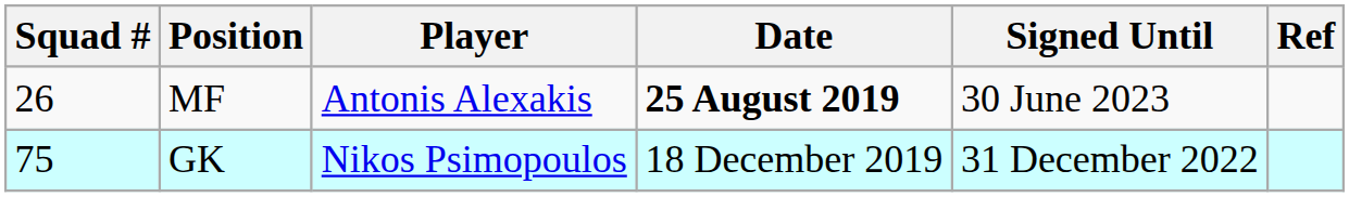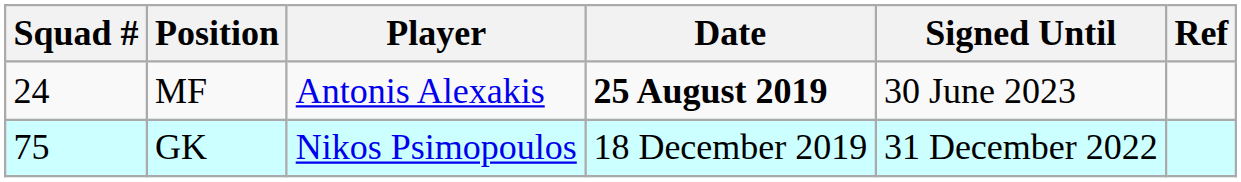 <table class="wikitable sortable">
 <tr>
 <th>Squad #</th>
 <th>Position</th>
 <th>Player</th>
 <th>Date</th>
 <th>Signed Until</th>
 <th>Ref</th>
 </tr>
 <tr>
-<td>26</td>
+<td>24</td>
 <td>MF</td>
 <td> <a href='#'>Antonis Alexakis</a></td>
 <td><strong>25 August 2019</strong></td>
 <td>30 June 2023</td>
 <td></td>
 </tr>
 <tr>
 <th style="background:#CCFFFF; text-align:left; font-weight: normal;">75</th>
 <th style="background:#CCFFFF; text-align:left; font-weight: normal;">GK</th>
 <th style="background:#CCFFFF; text-align:left; font-weight: normal;"> <a href='#'>Nikos Psimopoulos</a></th>
 <th style="background:#CCFFFF; text-align:left; font-weight: normal;">18 December 2019</th>
 <th style="background:#CCFFFF; text-align:left; font-weight: normal;">31 December 2022</th>
 <th style="background:#CCFFFF; text-align:left; font-weight: normal;"></th>
 </tr>
 </table>
